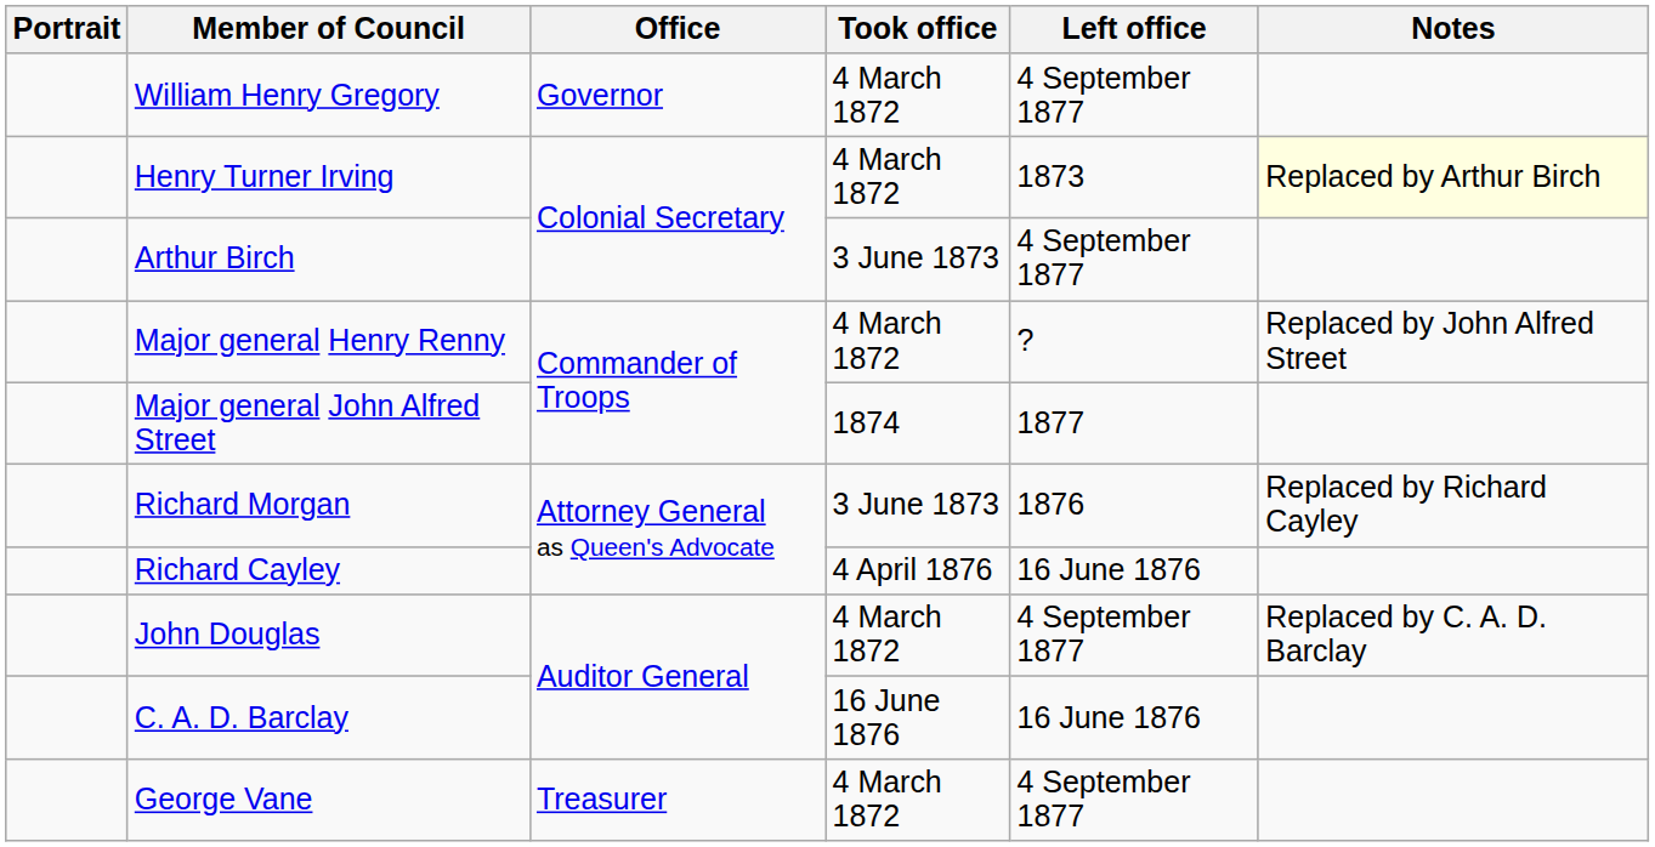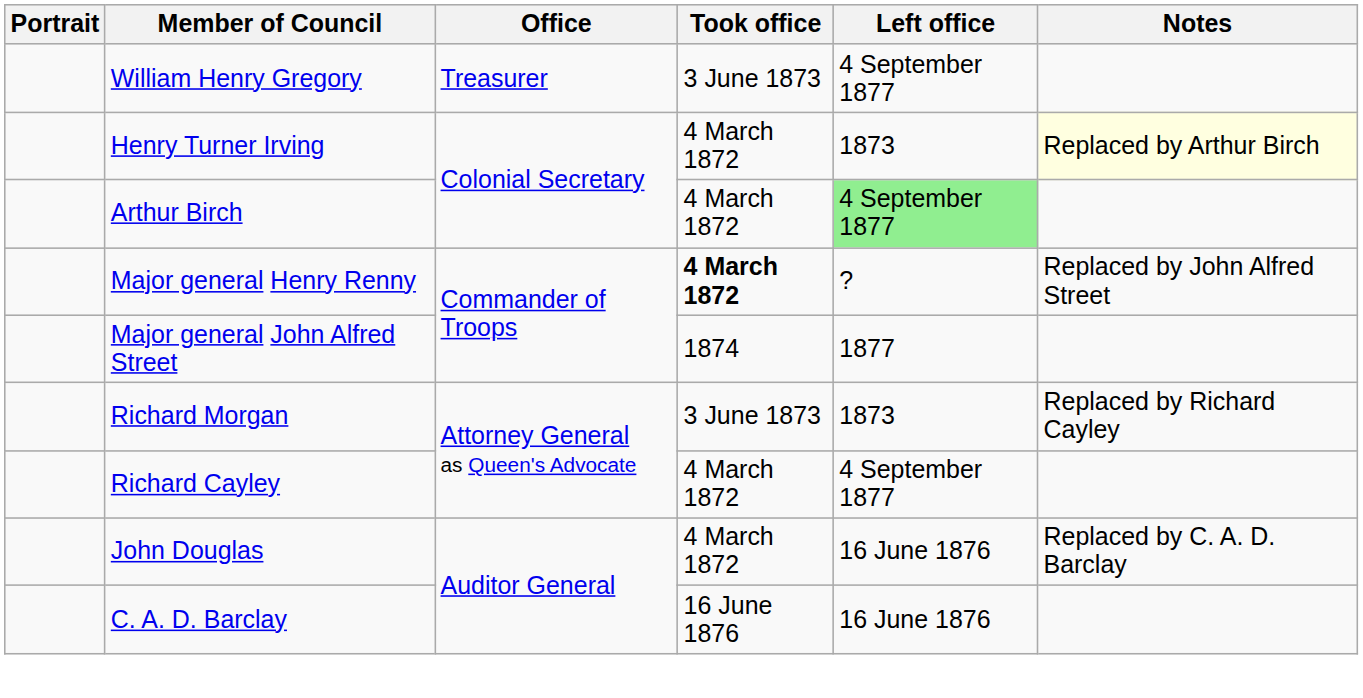 <table class="wikitable sortable" text-align:center">
 <tr>
 <th>Portrait</th>
 <th>Member of Council</th>
 <th>Office</th>
 <th>Took office</th>
 <th>Left office</th>
 <th>Notes</th>
 </tr>
 <tr>
 <td></td>
 <td><a href='#'>William Henry Gregory</a></td>
-<td><a href='#'>Governor</a></td>
-<td>4 March 1872</td>
+<td><a href='#'>Treasurer</a></td>
+<td>3 June 1873</td>
 <td>4 September 1877</td>
 <td></td>
 </tr>
 <tr>
 <td></td>
 <td><a href='#'>Henry Turner Irving</a></td>
 <td rowspan=2><a href='#'>Colonial Secretary</a></td>
 <td>4 March 1872</td>
 <td>1873</td>
 <td style="background: lightyellow;">Replaced by Arthur Birch</td>
 </tr>
 <tr>
 <td></td>
 <td><a href='#'>Arthur Birch</a></td>
-<td>3 June 1873</td>
-<td>4 September 1877</td>
+<td>4 March 1872</td>
+<td style="background: lightgreen;">4 September 1877</td>
 <td></td>
 </tr>
 <tr>
 <td></td>
 <td><a href='#'>Major general</a> <a href='#'>Henry Renny</a></td>
 <td rowspan=2><a href='#'>Commander of Troops</a></td>
-<td>4 March 1872</td>
+<td><strong>4 March 1872</strong></td>
 <td>?</td>
 <td>Replaced by John Alfred Street</td>
 </tr>
 <tr>
 <td></td>
 <td><a href='#'>Major general</a> <a href='#'>John Alfred Street</a></td>
 <td>1874</td>
 <td>1877</td>
 <td></td>
 </tr>
 <tr>
 <td></td>
 <td><a href='#'>Richard Morgan</a></td>
 <td rowspan=2><a href='#'>Attorney General</a><br><small>as <a href='#'>Queen's Advocate</a></small></td>
 <td>3 June 1873</td>
-<td>1876</td>
+<td>1873</td>
 <td>Replaced by Richard Cayley</td>
 </tr>
 <tr>
 <td></td>
 <td><a href='#'>Richard Cayley</a></td>
-<td>4 April 1876</td>
-<td>16 June 1876</td>
+<td>4 March 1872</td>
+<td>4 September 1877</td>
 <td></td>
 </tr>
 <tr>
 <td></td>
 <td><a href='#'>John Douglas</a></td>
 <td rowspan=2><a href='#'>Auditor General</a></td>
 <td>4 March 1872</td>
-<td>4 September 1877</td>
+<td>16 June 1876</td>
 <td>Replaced by C. A. D. Barclay</td>
 </tr>
 <tr>
 <td></td>
 <td><a href='#'>C. A. D. Barclay</a></td>
 <td>16 June 1876</td>
 <td>16 June 1876</td>
 <td></td>
 </tr>
-<tr>
-<td></td>
-<td><a href='#'>George Vane</a></td>
-<td><a href='#'>Treasurer</a></td>
-<td>4 March 1872</td>
-<td>4 September 1877</td>
-<td></td>
-</tr>
 </table>
